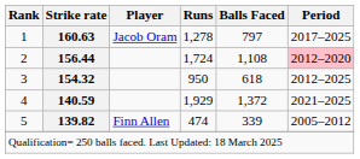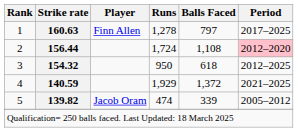 <table class="wikitable plainrowheaders sortable">
 <tr>
 <th scope=col>Rank</th>
 <th scope=col>Strike rate</th>
 <th scope=col>Player</th>
 <th scope=col>Runs</th>
 <th scope=col>Balls Faced</th>
 <th scope=col>Period</th>
 </tr>
 <tr>
 <td align=center>1</td>
 <th scope=row style=text-align:center;>160.63</th>
-<td {{sortname><a href='#'>Jacob Oram</a></td>
+<td><a href='#'>Finn Allen</a></td>
 <td align=center>1,278</td>
 <td align=center>797</td>
 <td>2017–2025</td>
 </tr>
 <tr>
 <td align=center>2</td>
 <th scope=row style=text-align:center;>156.44</th>
 <td></td>
 <td align=center>1,724</td>
 <td align=center>1,108</td>
 <td style="background: pink;">2012–2020</td>
 </tr>
 <tr>
 <td align=center>3</td>
 <th scope=row style=text-align:center;>154.32</th>
 <td></td>
 <td align=center>950</td>
 <td align=center>618</td>
 <td>2012–2025</td>
 </tr>
 <tr>
 <td align=center>4</td>
 <th scope=row style=text-align:center;>140.59</th>
 <td></td>
 <td align=center>1,929</td>
 <td align=center>1,372</td>
 <td>2021–2025</td>
 </tr>
 <tr>
 <td align=center>5</td>
 <th scope=row style=text-align:center;>139.82</th>
-<td><a href='#'>Finn Allen</a></td>
+<td {{sortname><a href='#'>Jacob Oram</a></td>
 <td align=center>474</td>
 <td align=center>339</td>
 <td>2005–2012</td>
 </tr>
 <tr>
 </tr>
 <tr class=sortbottom>
 <td colspan=6><small>Qualification= 250 balls faced. Last Updated: 18 March 2025</small></td>
 </tr>
 </table>
